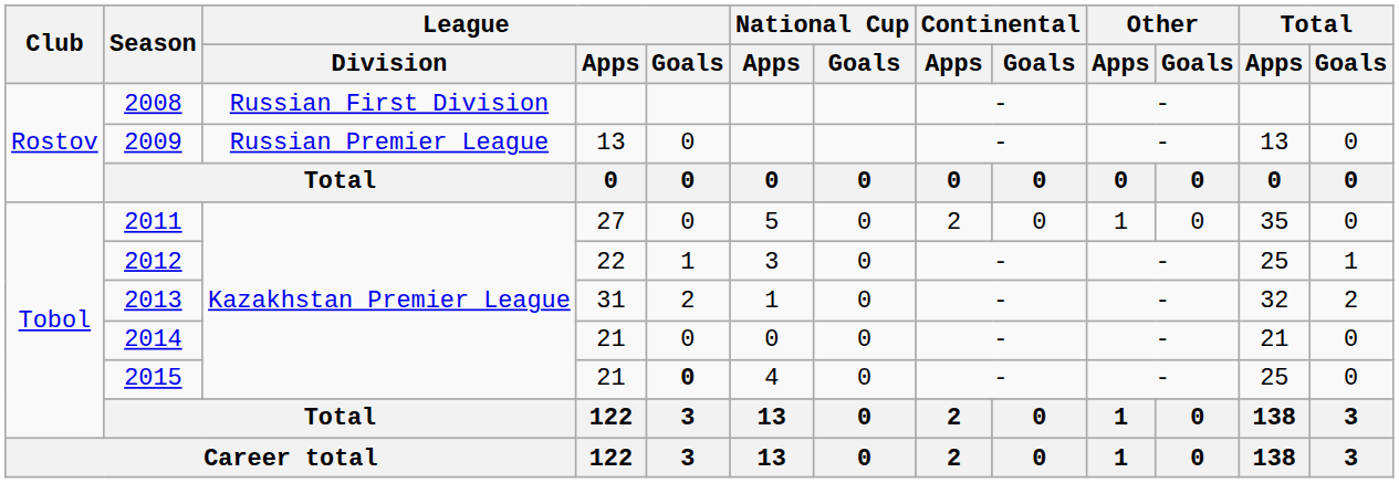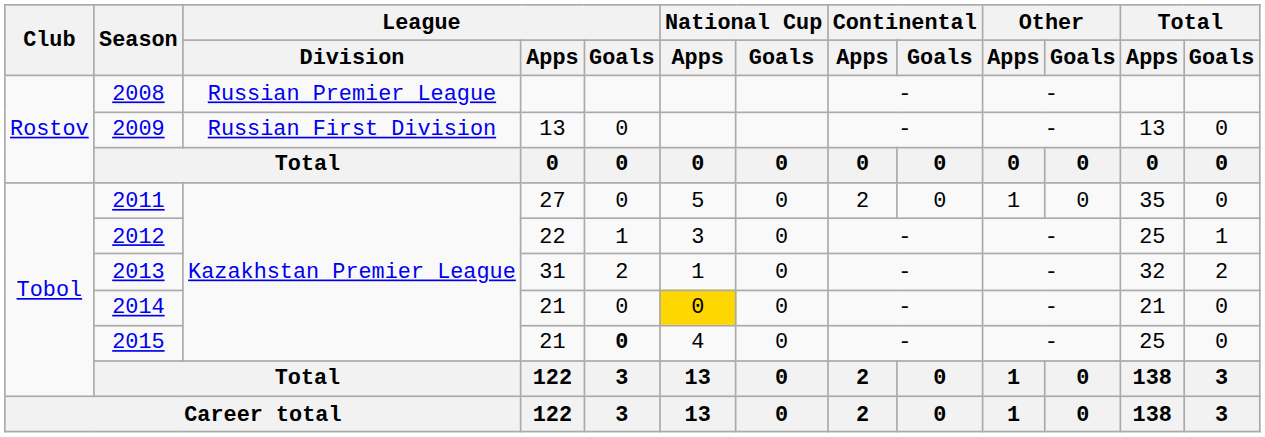 <table class="wikitable" style="text-align: center;">
 <tr>
 <th rowspan="2">Club</th>
 <th rowspan="2">Season</th>
 <th colspan="3">League</th>
 <th colspan="2">National Cup</th>
 <th colspan="2">Continental</th>
 <th colspan="2">Other</th>
 <th colspan="2">Total</th>
 </tr>
 <tr>
 <th>Division</th>
 <th>Apps</th>
 <th>Goals</th>
 <th>Apps</th>
 <th>Goals</th>
 <th>Apps</th>
 <th>Goals</th>
 <th>Apps</th>
 <th>Goals</th>
 <th>Apps</th>
 <th>Goals</th>
 </tr>
 <tr>
 <td rowspan="3" valign="center"><a href='#'>Rostov</a></td>
 <td><a href='#'>2008</a></td>
-<td><a href='#'>Russian First Division</a></td>
+<td><a href='#'>Russian Premier League</a></td>
 <td></td>
 <td></td>
 <td></td>
 <td></td>
 <td colspan="2">-</td>
 <td colspan="2">-</td>
 <td></td>
 <td></td>
 </tr>
 <tr>
 <td><a href='#'>2009</a></td>
-<td><a href='#'>Russian Premier League</a></td>
+<td><a href='#'>Russian First Division</a></td>
 <td>13</td>
 <td>0</td>
 <td></td>
 <td></td>
 <td colspan="2">-</td>
 <td colspan="2">-</td>
 <td>13</td>
 <td>0</td>
 </tr>
 <tr>
 <th colspan="2">Total</th>
 <th>0</th>
 <th>0</th>
 <th>0</th>
 <th>0</th>
 <th>0</th>
 <th>0</th>
 <th>0</th>
 <th>0</th>
 <th>0</th>
 <th>0</th>
 </tr>
 <tr>
 <td rowspan="6" valign="center"><a href='#'>Tobol</a></td>
 <td><a href='#'>2011</a></td>
 <td rowspan="5" valign="center"><a href='#'>Kazakhstan Premier League</a></td>
 <td>27</td>
 <td>0</td>
 <td>5</td>
 <td>0</td>
 <td>2</td>
 <td>0</td>
 <td>1</td>
 <td>0</td>
 <td>35</td>
 <td>0</td>
 </tr>
 <tr>
 <td><a href='#'>2012</a></td>
 <td>22</td>
 <td>1</td>
 <td>3</td>
 <td>0</td>
 <td colspan="2">-</td>
 <td colspan="2">-</td>
 <td>25</td>
 <td>1</td>
 </tr>
 <tr>
 <td><a href='#'>2013</a></td>
 <td>31</td>
 <td>2</td>
 <td>1</td>
 <td>0</td>
 <td colspan="2">-</td>
 <td colspan="2">-</td>
 <td>32</td>
 <td>2</td>
 </tr>
 <tr>
 <td><a href='#'>2014</a></td>
 <td>21</td>
 <td>0</td>
-<td>0</td>
+<td style="background: gold;">0</td>
 <td>0</td>
 <td colspan="2">-</td>
 <td colspan="2">-</td>
 <td>21</td>
 <td>0</td>
 </tr>
 <tr>
 <td><a href='#'>2015</a></td>
 <td>21</td>
 <td><strong>0</strong></td>
 <td>4</td>
 <td>0</td>
 <td colspan="2">-</td>
 <td colspan="2">-</td>
 <td>25</td>
 <td>0</td>
 </tr>
 <tr>
 <th colspan="2">Total</th>
 <th>122</th>
 <th>3</th>
 <th>13</th>
 <th>0</th>
 <th>2</th>
 <th>0</th>
 <th>1</th>
 <th>0</th>
 <th>138</th>
 <th>3</th>
 </tr>
 <tr>
 <th colspan="3">Career total</th>
 <th>122</th>
 <th>3</th>
 <th>13</th>
 <th>0</th>
 <th>2</th>
 <th>0</th>
 <th>1</th>
 <th>0</th>
 <th>138</th>
 <th>3</th>
 </tr>
 </table>
